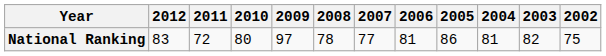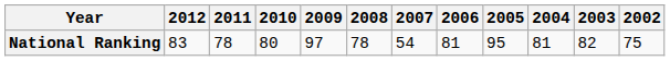 <table class="wikitable">
 <tr>
 <th>Year</th>
 <th>2012</th>
 <th>2011</th>
 <th>2010</th>
 <th>2009</th>
 <th>2008</th>
 <th>2007</th>
 <th>2006</th>
 <th>2005</th>
 <th>2004</th>
 <th>2003</th>
 <th>2002</th>
 </tr>
 <tr>
 <th scope="row">National Ranking</th>
 <td>83</td>
-<td>72</td>
+<td>78</td>
 <td>80</td>
 <td>97</td>
 <td>78</td>
-<td>77</td>
+<td>54</td>
 <td>81</td>
-<td>86</td>
+<td>95</td>
 <td>81</td>
 <td>82</td>
 <td>75</td>
 </tr>
 </table>
